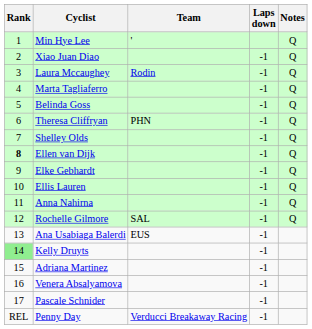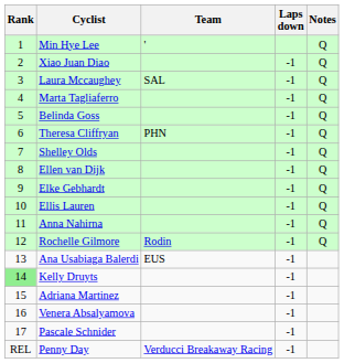 <table class="wikitable sortable" style="text-align:center;">
 <tr>
 <th>Rank</th>
 <th class="unsortable">Cyclist</th>
 <th>Team</th>
 <th>Laps<br>down</th>
 <th class="unsortable">Notes</th>
 </tr>
 <tr bgcolor=ccffcc>
 <td>1</td>
 <td align="left"><a href='#'>Min Hye Lee</a></td>
 <td align="left">'</td>
 <td></td>
 <td>Q</td>
 </tr>
 <tr bgcolor=ccffcc>
 <td>2</td>
 <td align="left"><a href='#'>Xiao Juan Diao</a></td>
 <td align="left"></td>
 <td>-1</td>
 <td>Q</td>
 </tr>
 <tr bgcolor=ccffcc>
 <td>3</td>
 <td align="left"><a href='#'>Laura Mccaughey</a></td>
-<td align="left"><a href='#'>Rodin</a></td>
+<td align="left">SAL</td>
 <td>-1</td>
 <td>Q</td>
 </tr>
 <tr bgcolor=ccffcc>
 <td>4</td>
 <td align="left"><a href='#'>Marta Tagliaferro</a></td>
 <td align="left"></td>
 <td>-1</td>
 <td>Q</td>
 </tr>
 <tr bgcolor=ccffcc>
 <td>5</td>
 <td align="left"><a href='#'>Belinda Goss</a></td>
 <td align="left"></td>
 <td>-1</td>
 <td>Q</td>
 </tr>
 <tr bgcolor=ccffcc>
 <td>6</td>
 <td align="left"><a href='#'>Theresa Cliffryan</a></td>
 <td align="left">PHN</td>
 <td>-1</td>
 <td>Q</td>
 </tr>
 <tr bgcolor=ccffcc>
 <td>7</td>
 <td align="left"><a href='#'>Shelley Olds</a></td>
 <td align="left"></td>
 <td>-1</td>
 <td>Q</td>
 </tr>
 <tr bgcolor=ccffcc>
-<td><strong>8</strong></td>
+<td>8</td>
 <td align="left"><a href='#'>Ellen van Dijk</a></td>
 <td align="left"></td>
 <td>-1</td>
 <td>Q</td>
 </tr>
 <tr bgcolor=ccffcc>
 <td>9</td>
 <td align="left"><a href='#'>Elke Gebhardt</a></td>
 <td align="left"></td>
 <td>-1</td>
 <td>Q</td>
 </tr>
 <tr bgcolor=ccffcc>
 <td>10</td>
 <td align="left"><a href='#'>Ellis Lauren</a></td>
 <td align="left"></td>
 <td>-1</td>
 <td>Q</td>
 </tr>
 <tr bgcolor=ccffcc>
 <td>11</td>
 <td align="left"><a href='#'>Anna Nahirna</a></td>
 <td align="left"></td>
 <td>-1</td>
 <td>Q</td>
 </tr>
 <tr bgcolor=ccffcc>
 <td>12</td>
 <td align="left"><a href='#'>Rochelle Gilmore</a></td>
-<td align="left">SAL</td>
+<td align="left"><a href='#'>Rodin</a></td>
 <td>-1</td>
 <td>Q</td>
 </tr>
 <tr>
 <td>13</td>
 <td align="left"><a href='#'>Ana Usabiaga Balerdi</a></td>
 <td align="left">EUS</td>
 <td>-1</td>
 <td></td>
 </tr>
 <tr>
 <td style="background: lightgreen;">14</td>
 <td align="left"><a href='#'>Kelly Druyts</a></td>
 <td align="left"></td>
 <td>-1</td>
 <td></td>
 </tr>
 <tr>
 <td>15</td>
 <td align="left"><a href='#'>Adriana Martinez</a></td>
 <td align="left"></td>
 <td>-1</td>
 <td></td>
 </tr>
 <tr>
 <td>16</td>
 <td align="left"><a href='#'>Venera Absalyamova</a></td>
 <td align="left"></td>
 <td>-1</td>
 <td></td>
 </tr>
 <tr>
 <td>17</td>
 <td align="left"><a href='#'>Pascale Schnider</a></td>
 <td align="left"></td>
 <td>-1</td>
 <td></td>
 </tr>
 <tr>
 <td>REL</td>
 <td align="left"><a href='#'>Penny Day</a></td>
 <td align="left"><a href='#'>Verducci Breakaway Racing</a></td>
 <td>-1</td>
 <td></td>
 </tr>
 </table>
